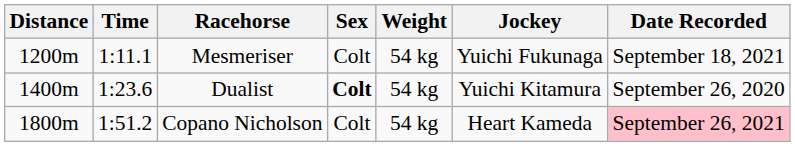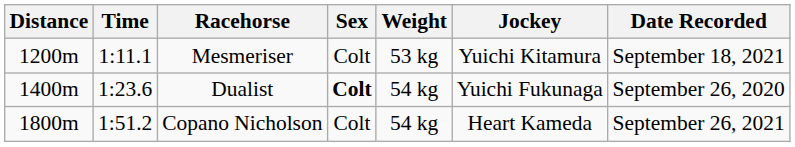 <table class="wikitable" style="text-align: center;">
 <tr>
 <th>Distance</th>
 <th>Time</th>
 <th>Racehorse</th>
 <th>Sex</th>
 <th>Weight</th>
 <th>Jockey</th>
 <th>Date Recorded</th>
 </tr>
 <tr>
 <td>1200m</td>
 <td>1:11.1</td>
 <td>Mesmeriser</td>
 <td>Colt</td>
-<td>54 kg</td>
-<td>Yuichi Fukunaga</td>
+<td>53 kg</td>
+<td>Yuichi Kitamura</td>
 <td>September 18, 2021</td>
 </tr>
 <tr>
 <td>1400m</td>
 <td>1:23.6</td>
 <td>Dualist</td>
 <td><strong>Colt</strong></td>
 <td>54 kg</td>
-<td>Yuichi Kitamura</td>
+<td>Yuichi Fukunaga</td>
 <td>September 26, 2020</td>
 </tr>
 <tr>
 <td>1800m</td>
 <td>1:51.2</td>
 <td>Copano Nicholson</td>
 <td>Colt</td>
 <td>54 kg</td>
 <td>Heart Kameda</td>
-<td style="background: pink;">September 26, 2021</td>
+<td>September 26, 2021</td>
 </tr>
 </table>
